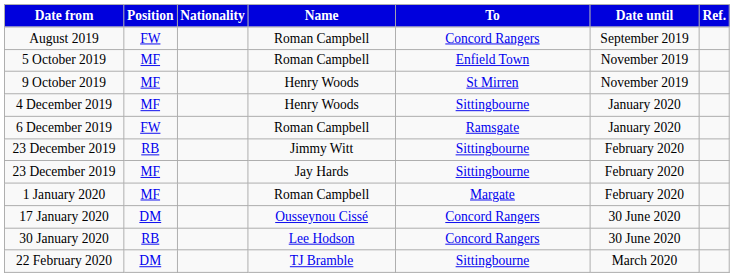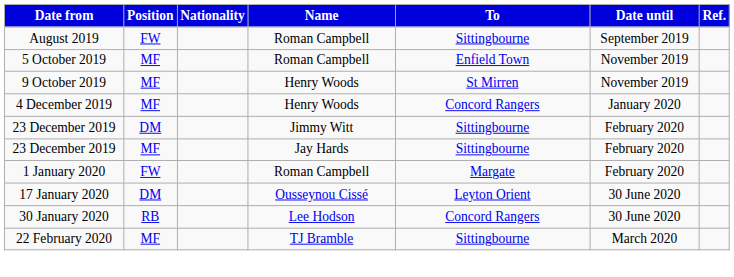 <table class="wikitable"  style="text-align:center; font-size:90%; ">
 <tr>
 <th style="background:#0000dd;color:#fff; width:120px;">Date from</th>
 <th style="background:#0000dd;color:#fff; width:50px;">Position</th>
 <th style="background:#0000dd;color:#fff; width:50px;">Nationality</th>
 <th style="background:#0000dd;color:#fff; width:150px;">Name</th>
 <th style="background:#0000dd;color:#fff; width:200px;">To</th>
 <th style="background:#0000dd;color:#fff; width:110px;">Date until</th>
 <th style="background:#0000dd;color:#fff; width:25px;">Ref.</th>
 </tr>
 <tr>
 <td>August 2019</td>
 <td><a href='#'>FW</a></td>
 <td></td>
 <td>Roman Campbell</td>
-<td> <a href='#'>Concord Rangers</a></td>
+<td> <a href='#'>Sittingbourne</a></td>
 <td>September 2019</td>
 <td></td>
 </tr>
 <tr>
 <td>5 October 2019</td>
 <td><a href='#'>MF</a></td>
 <td></td>
 <td>Roman Campbell</td>
 <td> <a href='#'>Enfield Town</a></td>
 <td>November 2019</td>
 <td></td>
 </tr>
 <tr>
 <td>9 October 2019</td>
 <td><a href='#'>MF</a></td>
 <td></td>
 <td>Henry Woods</td>
 <td> <a href='#'>St Mirren</a></td>
 <td>November 2019</td>
 <td></td>
 </tr>
 <tr>
 <td>4 December 2019</td>
 <td><a href='#'>MF</a></td>
 <td></td>
 <td>Henry Woods</td>
-<td> <a href='#'>Sittingbourne</a></td>
-<td>January 2020</td>
-<td></td>
-</tr>
-<tr>
-<td>6 December 2019</td>
-<td><a href='#'>FW</a></td>
-<td></td>
-<td>Roman Campbell</td>
-<td> <a href='#'>Ramsgate</a></td>
+<td> <a href='#'>Concord Rangers</a></td>
 <td>January 2020</td>
 <td></td>
 </tr>
 <tr>
 <td>23 December 2019</td>
-<td><a href='#'>RB</a></td>
+<td><a href='#'>DM</a></td>
 <td></td>
 <td>Jimmy Witt</td>
 <td> <a href='#'>Sittingbourne</a></td>
 <td>February 2020</td>
 <td></td>
 </tr>
 <tr>
 <td>23 December 2019</td>
 <td><a href='#'>MF</a></td>
 <td></td>
 <td>Jay Hards</td>
 <td> <a href='#'>Sittingbourne</a></td>
 <td>February 2020</td>
 <td></td>
 </tr>
 <tr>
 <td>1 January 2020</td>
-<td><a href='#'>MF</a></td>
+<td><a href='#'>FW</a></td>
 <td></td>
 <td>Roman Campbell</td>
 <td> <a href='#'>Margate</a></td>
 <td>February 2020</td>
 <td></td>
 </tr>
 <tr>
 <td>17 January 2020</td>
 <td><a href='#'>DM</a></td>
 <td></td>
 <td><a href='#'>Ousseynou Cissé</a></td>
-<td> <a href='#'>Concord Rangers</a></td>
+<td> <a href='#'>Leyton Orient</a></td>
 <td>30 June 2020</td>
 <td></td>
 </tr>
 <tr>
 <td>30 January 2020</td>
 <td><a href='#'>RB</a></td>
 <td></td>
 <td><a href='#'>Lee Hodson</a></td>
 <td> <a href='#'>Concord Rangers</a></td>
 <td>30 June 2020</td>
 <td></td>
 </tr>
 <tr>
 <td>22 February 2020</td>
-<td><a href='#'>DM</a></td>
+<td><a href='#'>MF</a></td>
 <td></td>
 <td><a href='#'>TJ Bramble</a></td>
 <td> <a href='#'>Sittingbourne</a></td>
 <td>March 2020</td>
 <td></td>
 </tr>
 </table>
